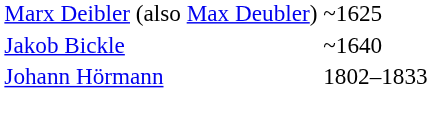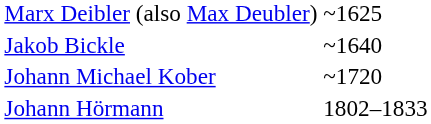 <table>
 <tr>
 <td><a href='#'>Marx Deibler</a> (also <a href='#'>Max Deubler</a>)</td>
 <td>~1625</td>
 </tr>
 <tr>
 <td><a href='#'>Jakob Bickle</a></td>
 <td>~1640</td>
 </tr>
 <tr>
+<td><a href='#'>Johann Michael Kober</a></td>
+<td>~1720</td>
+</tr>
+<tr>
 <td><a href='#'>Johann Hörmann</a></td>
 <td>1802–1833</td>
 </tr>
 <tr>
 </tr>
 </table>
